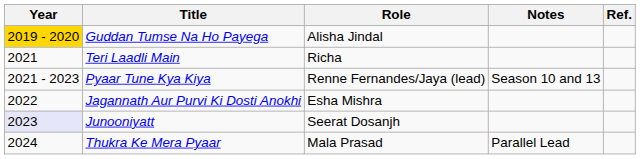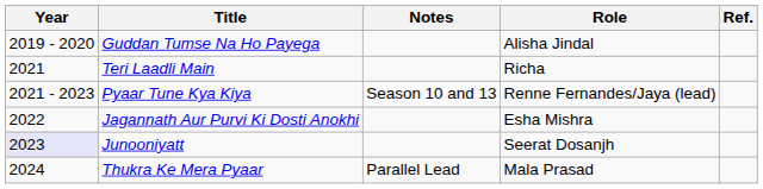 <table class="wikitable sortable">
 <tr>
 <th>Year</th>
 <th>Title</th>
+<th>Notes</th>
 <th>Role</th>
-<th>Notes</th>
 <th>Ref.</th>
 </tr>
 <tr>
-<td style="background: gold;">2019 - 2020</td>
+<td>2019 - 2020</td>
 <td><em><a href='#'>Guddan Tumse Na Ho Payega</a></em></td>
+<td></td>
 <td>Alisha Jindal</td>
-<td></td>
 <td></td>
 </tr>
 <tr>
 <td>2021</td>
 <td><em><a href='#'>Teri Laadli Main</a></em></td>
+<td></td>
 <td>Richa</td>
-<td></td>
 <td></td>
 </tr>
 <tr>
 <td>2021 - 2023</td>
 <td><a href='#'><em>Pyaar Tune Kya Kiya</em></a></td>
+<td>Season 10 and 13</td>
 <td>Renne Fernandes/Jaya (lead)</td>
-<td>Season 10 and 13</td>
 <td></td>
 </tr>
 <tr>
 <td>2022</td>
 <td><em><a href='#'>Jagannath Aur Purvi Ki Dosti Anokhi</a></em></td>
+<td></td>
 <td>Esha Mishra</td>
-<td></td>
 <td></td>
 </tr>
 <tr>
 <td style="background: lavender;">2023</td>
 <td><em><a href='#'>Junooniyatt</a></em></td>
+<td></td>
 <td>Seerat Dosanjh</td>
-<td></td>
 <td></td>
 </tr>
 <tr>
 <td>2024</td>
 <td><em><a href='#'>Thukra Ke Mera Pyaar</a></em></td>
+<td>Parallel Lead</td>
 <td>Mala Prasad</td>
-<td>Parallel Lead</td>
 <td></td>
 </tr>
 </table>
